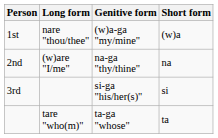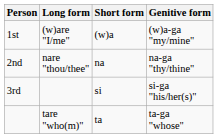 <table class="wikitable">
 <tr>
 <th>Person</th>
 <th>Long form</th>
+<th>Short form</th>
 <th>Genitive form</th>
-<th>Short form</th>
 </tr>
 <tr>
 <td>1st</td>
-<td>nare<br>"thou/thee"</td>
+<td>(w)are<br>"I/me"</td>
+<td>(w)a</td>
 <td>(w)a-ga<br>"my/mine"</td>
-<td>(w)a</td>
 </tr>
 <tr>
 <td>2nd</td>
-<td>(w)are<br>"I/me"</td>
+<td>nare<br>"thou/thee"</td>
+<td>na</td>
 <td>na-ga<br>"thy/thine"</td>
-<td>na</td>
 </tr>
 <tr>
 <td>3rd</td>
 <td></td>
+<td>si</td>
 <td>si-ga<br>"his/her(s)"</td>
-<td>si</td>
 </tr>
 <tr>
 <td></td>
 <td>tare<br>"who(m)"</td>
+<td>ta</td>
 <td>ta-ga<br>"whose"</td>
-<td>ta</td>
 </tr>
 </table>
